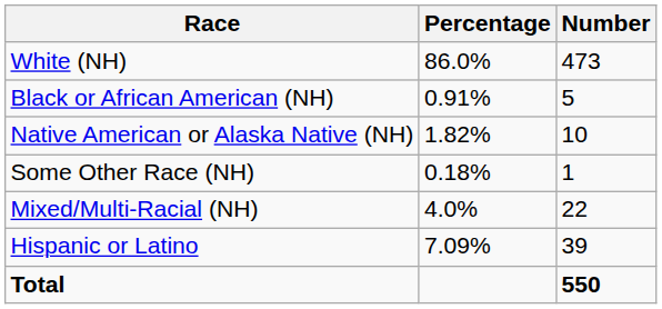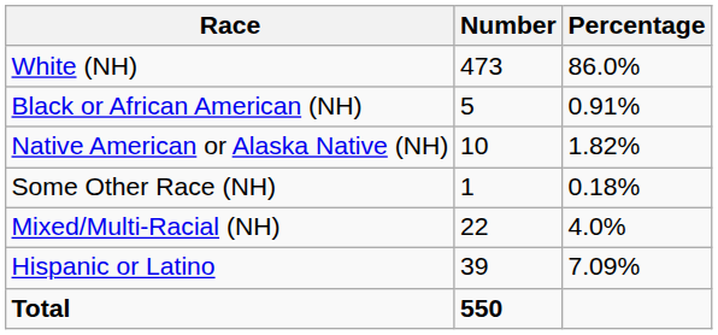 <table class="wikitable">
 <tr>
 <th>Race</th>
+<th>Number</th>
 <th>Percentage</th>
-<th>Number</th>
 </tr>
 <tr>
 <td><a href='#'>White</a> (NH)</td>
+<td>473</td>
 <td>86.0%</td>
-<td>473</td>
 </tr>
 <tr>
 <td><a href='#'>Black or African American</a> (NH)</td>
+<td>5</td>
 <td>0.91%</td>
-<td>5</td>
 </tr>
 <tr>
 <td><a href='#'>Native American</a> or <a href='#'>Alaska Native</a> (NH)</td>
+<td>10</td>
 <td>1.82%</td>
-<td>10</td>
 </tr>
 <tr>
 <td>Some Other Race (NH)</td>
+<td>1</td>
 <td>0.18%</td>
-<td>1</td>
 </tr>
 <tr>
 <td><a href='#'>Mixed/Multi-Racial</a> (NH)</td>
+<td>22</td>
 <td>4.0%</td>
-<td>22</td>
 </tr>
 <tr>
 <td><a href='#'>Hispanic or Latino</a></td>
+<td>39</td>
 <td>7.09%</td>
-<td>39</td>
 </tr>
 <tr>
 <td><strong>Total</strong></td>
+<td><strong>550</strong></td>
 <td></td>
-<td><strong>550</strong></td>
 </tr>
 </table>
